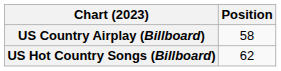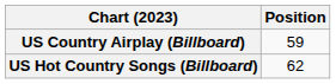 <table class="wikitable sortable plainrowheaders" style="text-align:center">
 <tr>
 <th scope="col">Chart (2023)</th>
 <th scope="col">Position</th>
 </tr>
 <tr>
 <th scope="row">US Country Airplay (<em>Billboard</em>)</th>
-<td>58</td>
+<td>59</td>
 </tr>
 <tr>
 <th scope="row">US Hot Country Songs (<em>Billboard</em>)</th>
 <td>62</td>
 </tr>
 </table>
